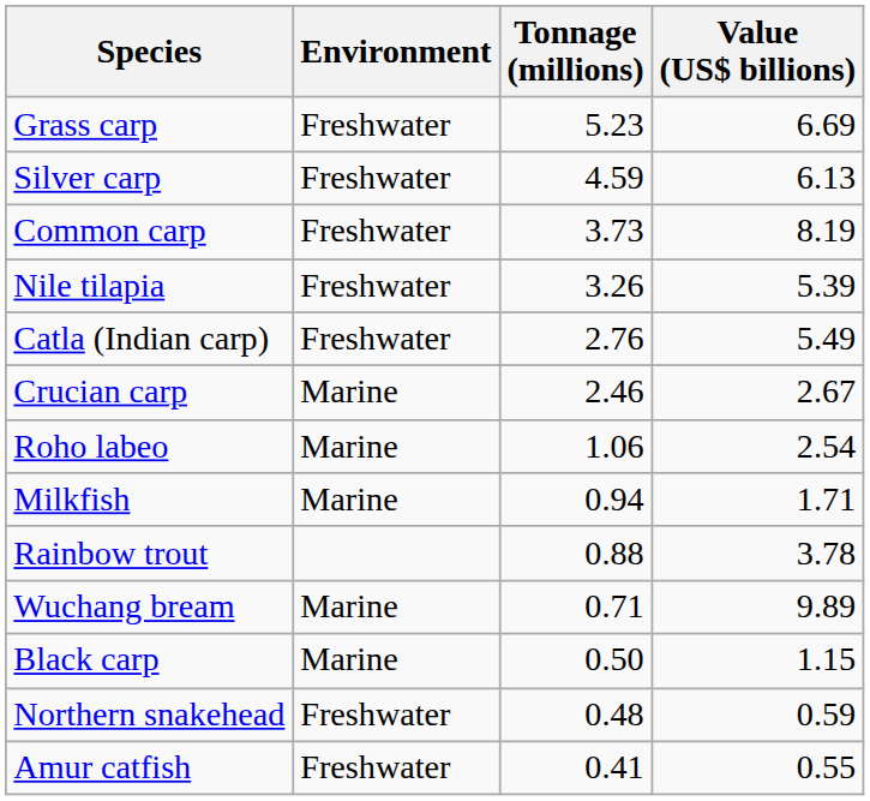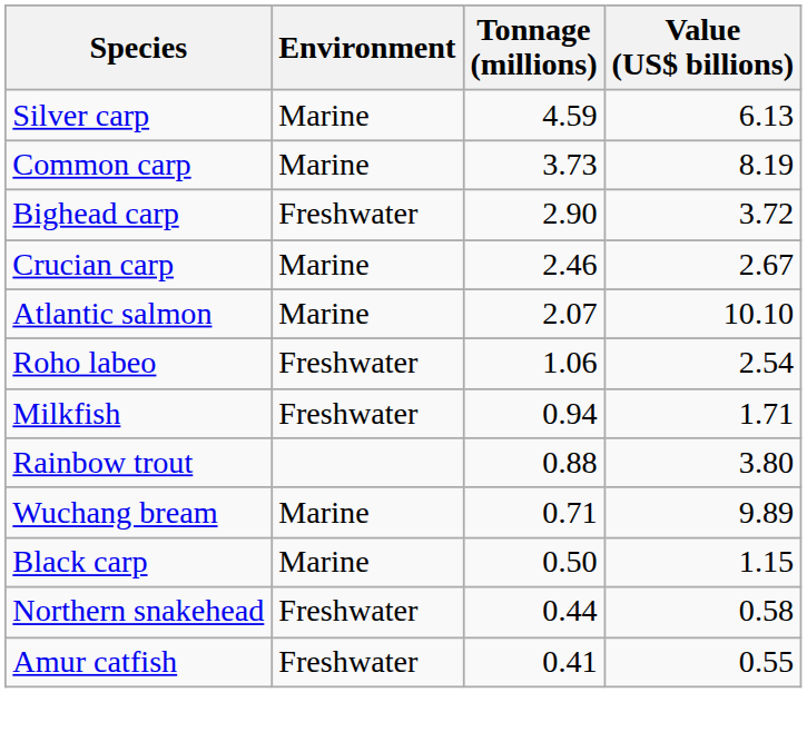 <table class="wikitable sortable">
 <tr>
 <th>Species</th>
 <th>Environment</th>
 <th>Tonnage<br>(millions)</th>
 <th>Value<br>(US$ billions)</th>
 </tr>
 <tr>
-<td><a href='#'>Grass carp</a></td>
-<td>Freshwater</td>
-<td style="text-align:right;">5.23</td>
-<td style="text-align:right;">6.69</td>
-</tr>
-<tr>
 <td><a href='#'>Silver carp</a></td>
-<td>Freshwater</td>
+<td>Marine</td>
 <td style="text-align:right;">4.59</td>
 <td style="text-align:right;">6.13</td>
 </tr>
 <tr>
 <td><a href='#'>Common carp</a></td>
-<td>Freshwater</td>
+<td>Marine</td>
 <td style="text-align:right;">3.73</td>
 <td style="text-align:right;">8.19</td>
 </tr>
 <tr>
-<td><a href='#'>Nile tilapia</a></td>
+<td><a href='#'>Bighead carp</a></td>
 <td>Freshwater</td>
-<td style="text-align:right;">3.26</td>
-<td style="text-align:right;">5.39</td>
-</tr>
-<tr>
-<td><a href='#'>Catla</a> (Indian carp)</td>
-<td>Freshwater</td>
-<td style="text-align:right;">2.76</td>
-<td style="text-align:right;">5.49</td>
+<td style="text-align:right;">2.90</td>
+<td style="text-align:right;">3.72</td>
 </tr>
 <tr>
 <td><a href='#'>Crucian carp</a></td>
 <td>Marine</td>
 <td style="text-align:right;">2.46</td>
 <td style="text-align:right;">2.67</td>
 </tr>
 <tr>
+<td><a href='#'>Atlantic salmon</a></td>
+<td>Marine</td>
+<td style="text-align:right;">2.07</td>
+<td style="text-align:right;">10.10</td>
+</tr>
+<tr>
 <td><a href='#'>Roho labeo</a></td>
-<td>Marine</td>
+<td>Freshwater</td>
 <td style="text-align:right;">1.06</td>
 <td style="text-align:right;">2.54</td>
 </tr>
 <tr>
 <td><a href='#'>Milkfish</a></td>
-<td>Marine</td>
+<td>Freshwater</td>
 <td style="text-align:right;">0.94</td>
 <td style="text-align:right;">1.71</td>
 </tr>
 <tr>
 <td><a href='#'>Rainbow trout</a></td>
 <td></td>
 <td style="text-align:right;">0.88</td>
-<td style="text-align:right;">3.78</td>
+<td style="text-align:right;">3.80</td>
 </tr>
 <tr>
 <td><a href='#'>Wuchang bream</a></td>
 <td>Marine</td>
 <td style="text-align:right;">0.71</td>
 <td style="text-align:right;">9.89</td>
 </tr>
 <tr>
 <td><a href='#'>Black carp</a></td>
 <td>Marine</td>
 <td style="text-align:right;">0.50</td>
 <td style="text-align:right;">1.15</td>
 </tr>
 <tr>
 <td><a href='#'>Northern snakehead</a></td>
 <td>Freshwater</td>
-<td style="text-align:right;">0.48</td>
-<td style="text-align:right;">0.59</td>
+<td style="text-align:right;">0.44</td>
+<td style="text-align:right;">0.58</td>
 </tr>
 <tr>
 <td><a href='#'>Amur catfish</a></td>
 <td>Freshwater</td>
 <td style="text-align:right;">0.41</td>
 <td style="text-align:right;">0.55</td>
 </tr>
 </table>
